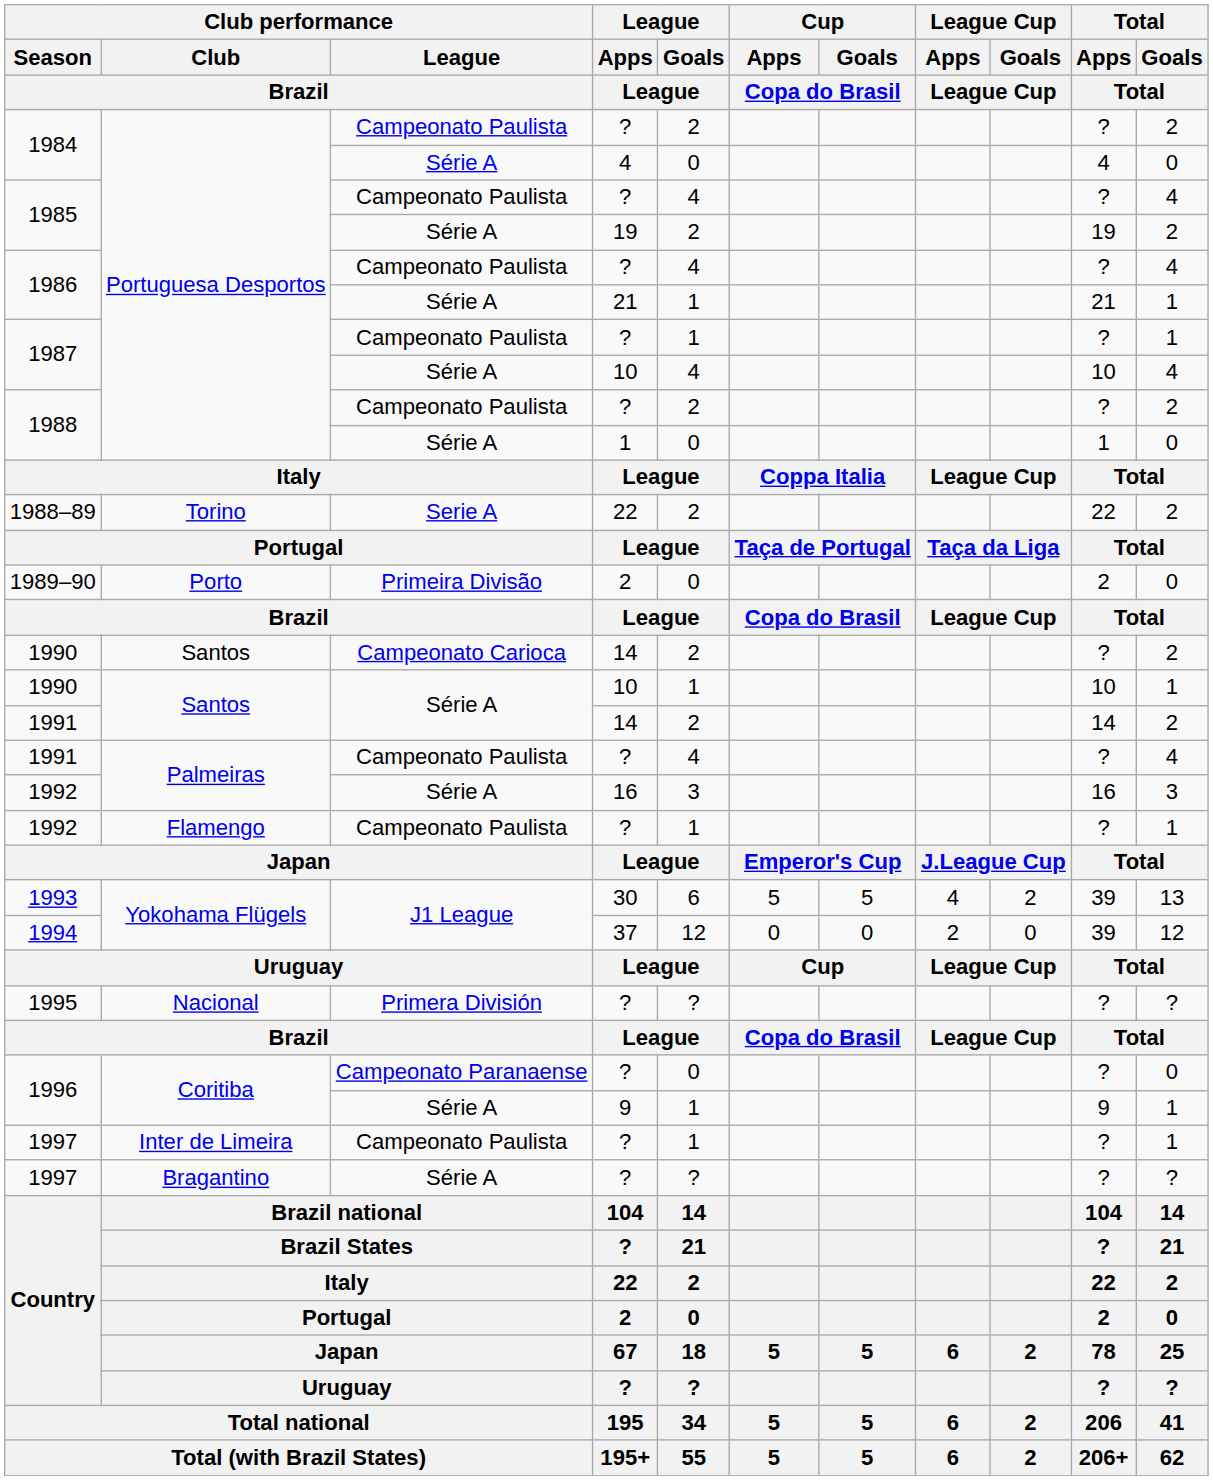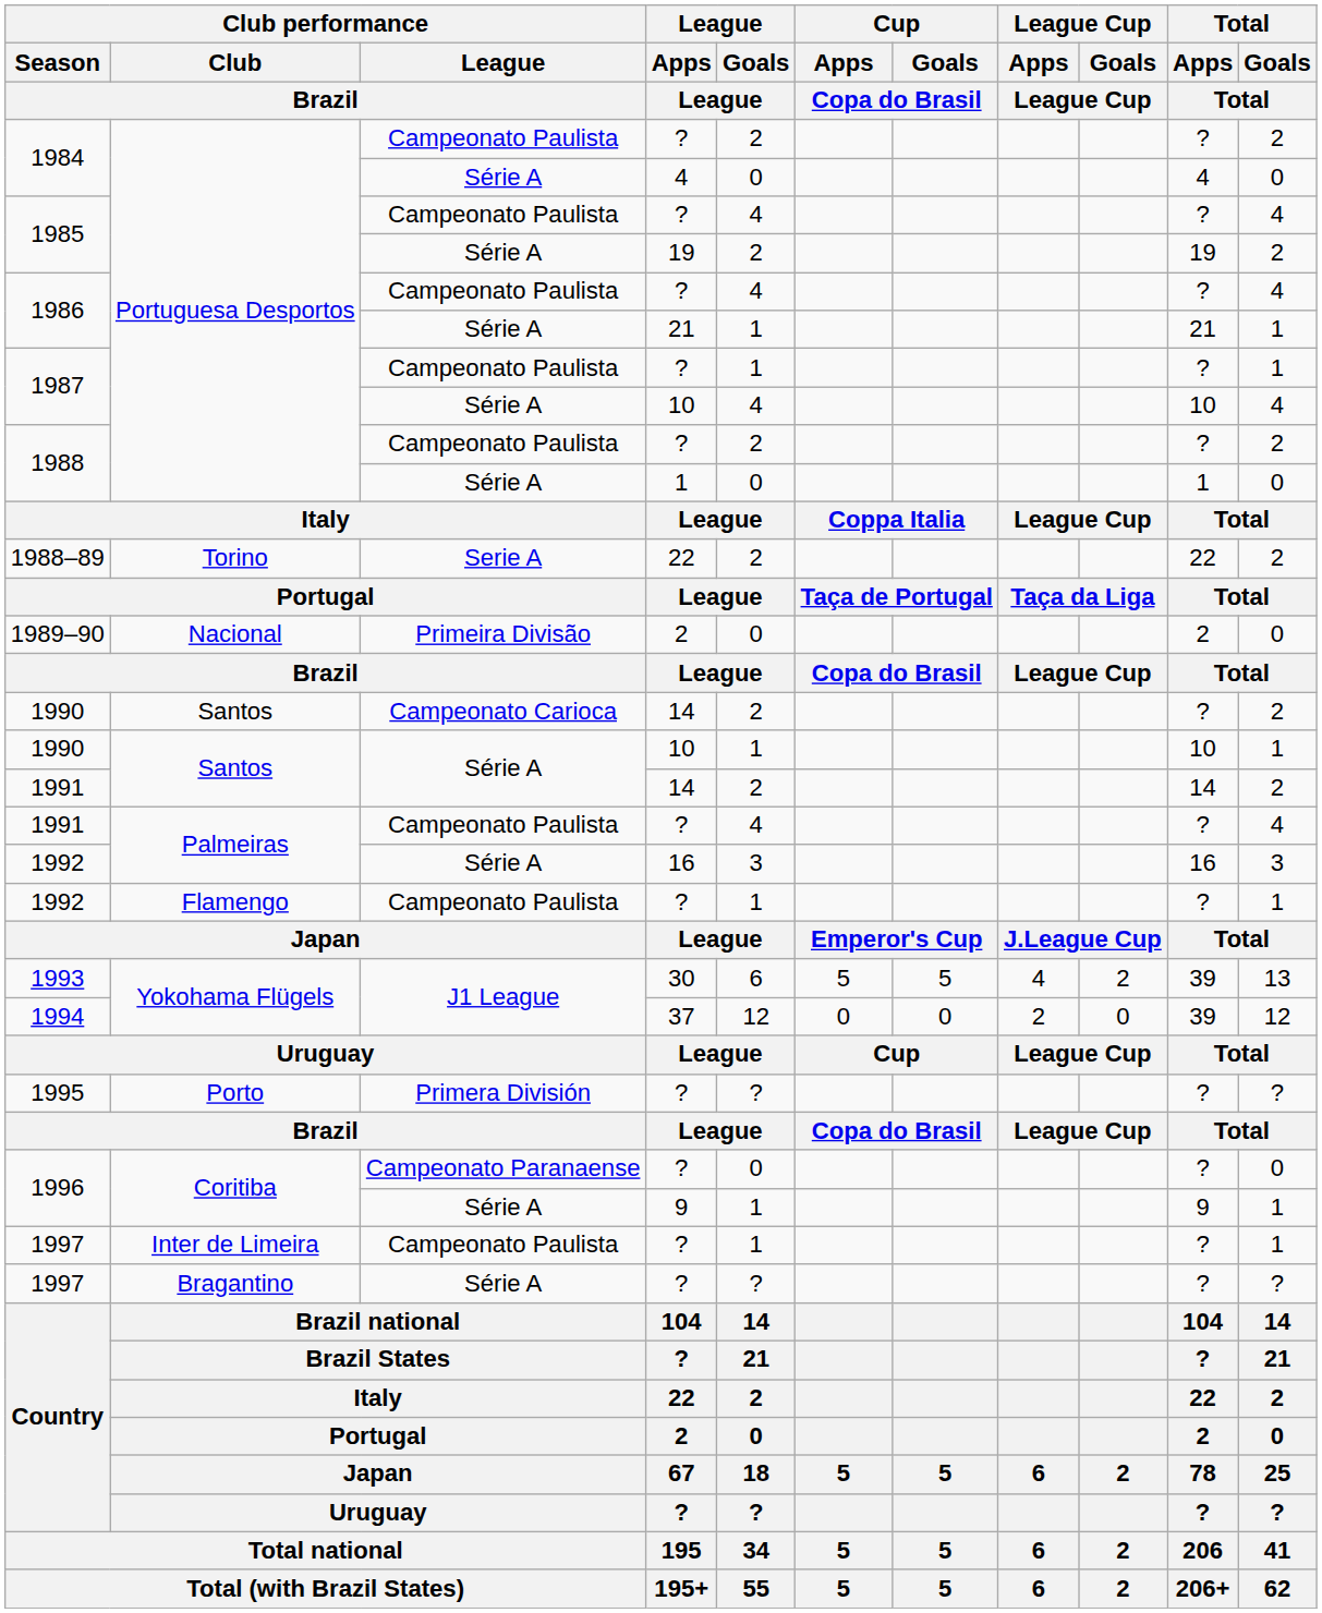 <table class="wikitable" style="text-align:center;">
 <tr>
 <th colspan=3>Club performance</th>
 <th colspan=2>League</th>
 <th colspan=2>Cup</th>
 <th colspan=2>League Cup</th>
 <th colspan=2>Total</th>
 </tr>
 <tr>
 <th>Season</th>
 <th>Club</th>
 <th>League</th>
 <th>Apps</th>
 <th>Goals</th>
 <th>Apps</th>
 <th>Goals</th>
 <th>Apps</th>
 <th>Goals</th>
 <th>Apps</th>
 <th>Goals</th>
 </tr>
 <tr>
 <th colspan=3>Brazil</th>
 <th colspan=2>League</th>
 <th colspan=2><a href='#'>Copa do Brasil</a></th>
 <th colspan=2>League Cup</th>
 <th colspan=2>Total</th>
 </tr>
 <tr>
 <td rowspan="2">1984</td>
 <td rowspan="10"><a href='#'>Portuguesa Desportos</a></td>
 <td><a href='#'>Campeonato Paulista</a></td>
 <td>?</td>
 <td>2</td>
 <td></td>
 <td></td>
 <td></td>
 <td></td>
 <td>?</td>
 <td>2</td>
 </tr>
 <tr>
 <td><a href='#'>Série A</a></td>
 <td>4</td>
 <td>0</td>
 <td></td>
 <td></td>
 <td></td>
 <td></td>
 <td>4</td>
 <td>0</td>
 </tr>
 <tr>
 <td rowspan="2">1985</td>
 <td>Campeonato Paulista</td>
 <td>?</td>
 <td>4</td>
 <td></td>
 <td></td>
 <td></td>
 <td></td>
 <td>?</td>
 <td>4</td>
 </tr>
 <tr>
 <td>Série A</td>
 <td>19</td>
 <td>2</td>
 <td></td>
 <td></td>
 <td></td>
 <td></td>
 <td>19</td>
 <td>2</td>
 </tr>
 <tr>
 <td rowspan="2">1986</td>
 <td>Campeonato Paulista</td>
 <td>?</td>
 <td>4</td>
 <td></td>
 <td></td>
 <td></td>
 <td></td>
 <td>?</td>
 <td>4</td>
 </tr>
 <tr>
 <td>Série A</td>
 <td>21</td>
 <td>1</td>
 <td></td>
 <td></td>
 <td></td>
 <td></td>
 <td>21</td>
 <td>1</td>
 </tr>
 <tr>
 <td rowspan="2">1987</td>
 <td>Campeonato Paulista</td>
 <td>?</td>
 <td>1</td>
 <td></td>
 <td></td>
 <td></td>
 <td></td>
 <td>?</td>
 <td>1</td>
 </tr>
 <tr>
 <td>Série A</td>
 <td>10</td>
 <td>4</td>
 <td></td>
 <td></td>
 <td></td>
 <td></td>
 <td>10</td>
 <td>4</td>
 </tr>
 <tr>
 <td rowspan="2">1988</td>
 <td>Campeonato Paulista</td>
 <td>?</td>
 <td>2</td>
 <td></td>
 <td></td>
 <td></td>
 <td></td>
 <td>?</td>
 <td>2</td>
 </tr>
 <tr>
 <td>Série A</td>
 <td>1</td>
 <td>0</td>
 <td></td>
 <td></td>
 <td></td>
 <td></td>
 <td>1</td>
 <td>0</td>
 </tr>
 <tr>
 <th colspan=3>Italy</th>
 <th colspan=2>League</th>
 <th colspan=2><a href='#'>Coppa Italia</a></th>
 <th colspan=2>League Cup</th>
 <th colspan=2>Total</th>
 </tr>
 <tr>
 <td>1988–89</td>
 <td><a href='#'>Torino</a></td>
 <td><a href='#'>Serie A</a></td>
 <td>22</td>
 <td>2</td>
 <td></td>
 <td></td>
 <td></td>
 <td></td>
 <td>22</td>
 <td>2</td>
 </tr>
 <tr>
 <th colspan=3>Portugal</th>
 <th colspan=2>League</th>
 <th colspan=2><a href='#'>Taça de Portugal</a></th>
 <th colspan=2><a href='#'>Taça da Liga</a></th>
 <th colspan=2>Total</th>
 </tr>
 <tr>
 <td>1989–90</td>
-<td><a href='#'>Porto</a></td>
+<td><a href='#'>Nacional</a></td>
 <td><a href='#'>Primeira Divisão</a></td>
 <td>2</td>
 <td>0</td>
 <td></td>
 <td></td>
 <td></td>
 <td></td>
 <td>2</td>
 <td>0</td>
 </tr>
 <tr>
 <th colspan=3>Brazil</th>
 <th colspan=2>League</th>
 <th colspan=2><a href='#'>Copa do Brasil</a></th>
 <th colspan=2>League Cup</th>
 <th colspan=2>Total</th>
 </tr>
 <tr>
 <td>1990</td>
 <td>Santos</td>
 <td><a href='#'>Campeonato Carioca</a></td>
 <td>14</td>
 <td>2</td>
 <td></td>
 <td></td>
 <td></td>
 <td></td>
 <td>?</td>
 <td>2</td>
 </tr>
 <tr>
 <td>1990</td>
 <td rowspan="2"><a href='#'>Santos</a></td>
 <td rowspan="2">Série A</td>
 <td>10</td>
 <td>1</td>
 <td></td>
 <td></td>
 <td></td>
 <td></td>
 <td>10</td>
 <td>1</td>
 </tr>
 <tr>
 <td>1991</td>
 <td>14</td>
 <td>2</td>
 <td></td>
 <td></td>
 <td></td>
 <td></td>
 <td>14</td>
 <td>2</td>
 </tr>
 <tr>
 <td>1991</td>
 <td rowspan="2"><a href='#'>Palmeiras</a></td>
 <td>Campeonato Paulista</td>
 <td>?</td>
 <td>4</td>
 <td></td>
 <td></td>
 <td></td>
 <td></td>
 <td>?</td>
 <td>4</td>
 </tr>
 <tr>
 <td>1992</td>
 <td>Série A</td>
 <td>16</td>
 <td>3</td>
 <td></td>
 <td></td>
 <td></td>
 <td></td>
 <td>16</td>
 <td>3</td>
 </tr>
 <tr>
 <td>1992</td>
 <td><a href='#'>Flamengo</a></td>
 <td>Campeonato Paulista</td>
 <td>?</td>
 <td>1</td>
 <td></td>
 <td></td>
 <td></td>
 <td></td>
 <td>?</td>
 <td>1</td>
 </tr>
 <tr>
 <th colspan=3>Japan</th>
 <th colspan=2>League</th>
 <th colspan=2><a href='#'>Emperor's Cup</a></th>
 <th colspan=2><a href='#'>J.League Cup</a></th>
 <th colspan=2>Total</th>
 </tr>
 <tr>
 <td><a href='#'>1993</a></td>
 <td rowspan="2"><a href='#'>Yokohama Flügels</a></td>
 <td rowspan="2"><a href='#'>J1 League</a></td>
 <td>30</td>
 <td>6</td>
 <td>5</td>
 <td>5</td>
 <td>4</td>
 <td>2</td>
 <td>39</td>
 <td>13</td>
 </tr>
 <tr>
 <td><a href='#'>1994</a></td>
 <td>37</td>
 <td>12</td>
 <td>0</td>
 <td>0</td>
 <td>2</td>
 <td>0</td>
 <td>39</td>
 <td>12</td>
 </tr>
 <tr>
 <th colspan=3>Uruguay</th>
 <th colspan=2>League</th>
 <th colspan=2>Cup</th>
 <th colspan=2>League Cup</th>
 <th colspan=2>Total</th>
 </tr>
 <tr>
 <td>1995</td>
-<td><a href='#'>Nacional</a></td>
+<td><a href='#'>Porto</a></td>
 <td><a href='#'>Primera División</a></td>
 <td>?</td>
 <td>?</td>
 <td></td>
 <td></td>
 <td></td>
 <td></td>
 <td>?</td>
 <td>?</td>
 </tr>
 <tr>
 <th colspan=3>Brazil</th>
 <th colspan=2>League</th>
 <th colspan=2><a href='#'>Copa do Brasil</a></th>
 <th colspan=2>League Cup</th>
 <th colspan=2>Total</th>
 </tr>
 <tr>
 <td rowspan="2">1996</td>
 <td rowspan="2"><a href='#'>Coritiba</a></td>
 <td><a href='#'>Campeonato Paranaense</a></td>
 <td>?</td>
 <td>0</td>
 <td></td>
 <td></td>
 <td></td>
 <td></td>
 <td>?</td>
 <td>0</td>
 </tr>
 <tr>
 <td>Série A</td>
 <td>9</td>
 <td>1</td>
 <td></td>
 <td></td>
 <td></td>
 <td></td>
 <td>9</td>
 <td>1</td>
 </tr>
 <tr>
 <td>1997</td>
 <td><a href='#'>Inter de Limeira</a></td>
 <td>Campeonato Paulista</td>
 <td>?</td>
 <td>1</td>
 <td></td>
 <td></td>
 <td></td>
 <td></td>
 <td>?</td>
 <td>1</td>
 </tr>
 <tr>
 <td>1997</td>
 <td><a href='#'>Bragantino</a></td>
 <td>Série A</td>
 <td>?</td>
 <td>?</td>
 <td></td>
 <td></td>
 <td></td>
 <td></td>
 <td>?</td>
 <td>?</td>
 </tr>
 <tr>
 <th rowspan=6>Country</th>
 <th colspan=2>Brazil national</th>
 <th>104</th>
 <th>14</th>
 <th></th>
 <th></th>
 <th></th>
 <th></th>
 <th>104</th>
 <th>14</th>
 </tr>
 <tr>
 <th colspan=2>Brazil States</th>
 <th>?</th>
 <th>21</th>
 <th></th>
 <th></th>
 <th></th>
 <th></th>
 <th>?</th>
 <th>21</th>
 </tr>
 <tr>
 <th colspan=2>Italy</th>
 <th>22</th>
 <th>2</th>
 <th></th>
 <th></th>
 <th></th>
 <th></th>
 <th>22</th>
 <th>2</th>
 </tr>
 <tr>
 <th colspan=2>Portugal</th>
 <th>2</th>
 <th>0</th>
 <th></th>
 <th></th>
 <th></th>
 <th></th>
 <th>2</th>
 <th>0</th>
 </tr>
 <tr>
 <th colspan=2>Japan</th>
 <th>67</th>
 <th>18</th>
 <th>5</th>
 <th>5</th>
 <th>6</th>
 <th>2</th>
 <th>78</th>
 <th>25</th>
 </tr>
 <tr>
 <th colspan=2>Uruguay</th>
 <th>?</th>
 <th>?</th>
 <th></th>
 <th></th>
 <th></th>
 <th></th>
 <th>?</th>
 <th>?</th>
 </tr>
 <tr>
 <th colspan=3>Total national</th>
 <th>195</th>
 <th>34</th>
 <th>5</th>
 <th>5</th>
 <th>6</th>
 <th>2</th>
 <th>206</th>
 <th>41</th>
 </tr>
 <tr>
 <th colspan=3>Total (with Brazil States)</th>
 <th>195+</th>
 <th>55</th>
 <th>5</th>
 <th>5</th>
 <th>6</th>
 <th>2</th>
 <th>206+</th>
 <th>62</th>
 </tr>
 </table>
